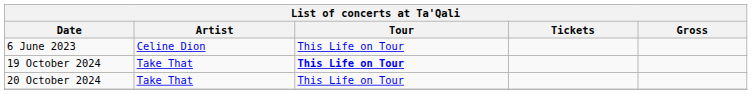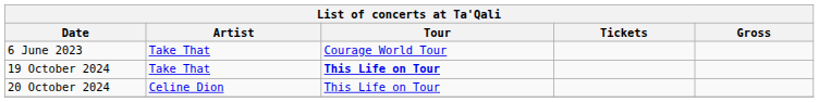 <table class="wikitable collapsible collapsed">
 <tr>
 <th colspan="7">List of concerts at Ta'Qali</th>
 </tr>
 <tr>
 <th scope="col" style="width:12em;">Date</th>
 <th scope="col" style="width:15em;">Artist</th>
 <th scope="col" style="width:20em;">Tour</th>
 <th scope="col" style="width:12em;">Tickets</th>
 <th scope="col" style="width:10em;">Gross</th>
 </tr>
 <tr>
 <td>6 June 2023</td>
-<td><a href='#'>Celine Dion</a></td>
-<td><a href='#'>This Life on Tour</a></td>
+<td><a href='#'>Take That</a></td>
+<td><a href='#'>Courage World Tour</a></td>
 <td></td>
 <td></td>
 </tr>
 <tr>
 <td>19 October 2024</td>
 <td><a href='#'>Take That</a></td>
 <td><strong><a href='#'>This Life on Tour</a></strong></td>
 <td></td>
 <td></td>
 </tr>
 <tr>
 <td>20 October 2024</td>
-<td><a href='#'>Take That</a></td>
+<td><a href='#'>Celine Dion</a></td>
 <td><a href='#'>This Life on Tour</a></td>
 <td></td>
 <td></td>
 </tr>
 <tr>
 </tr>
 </table>
